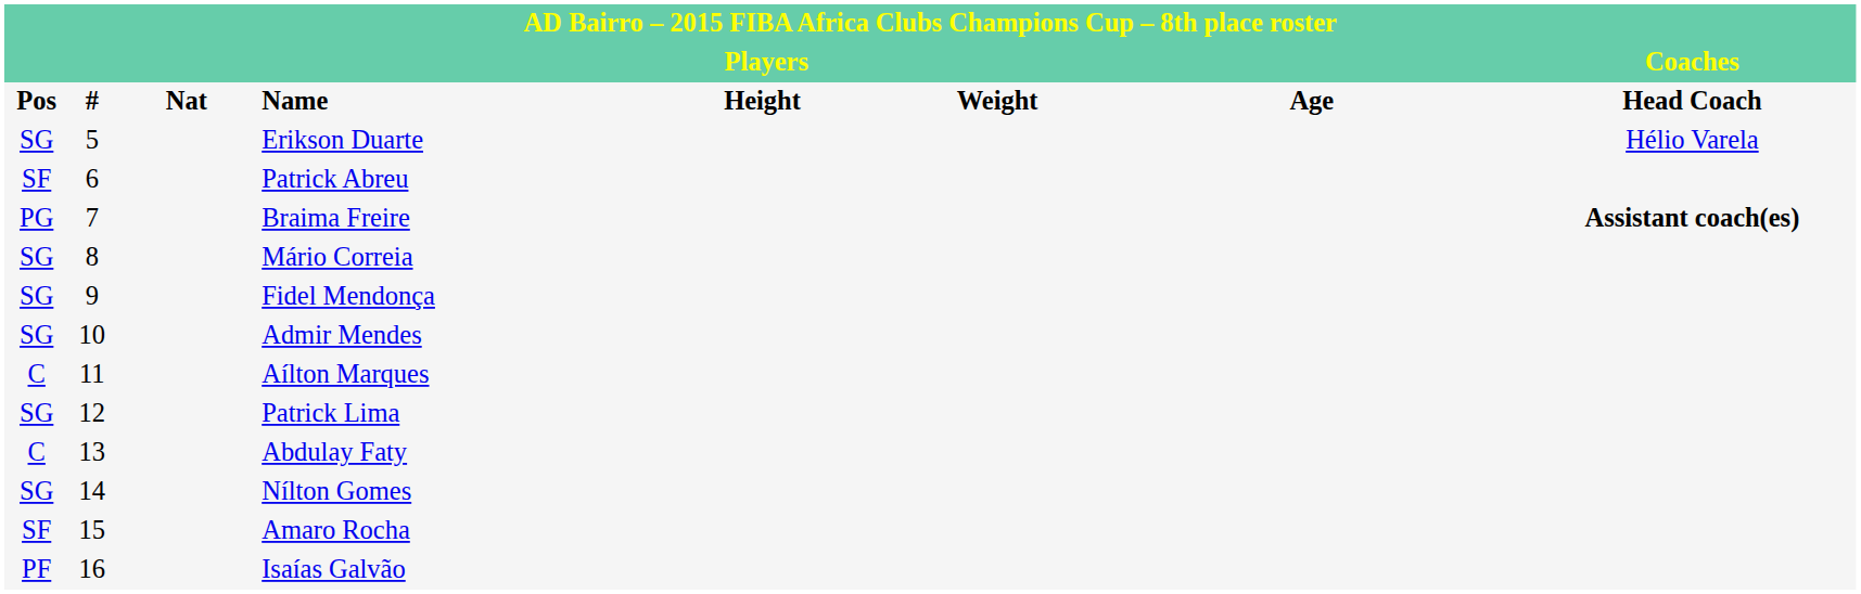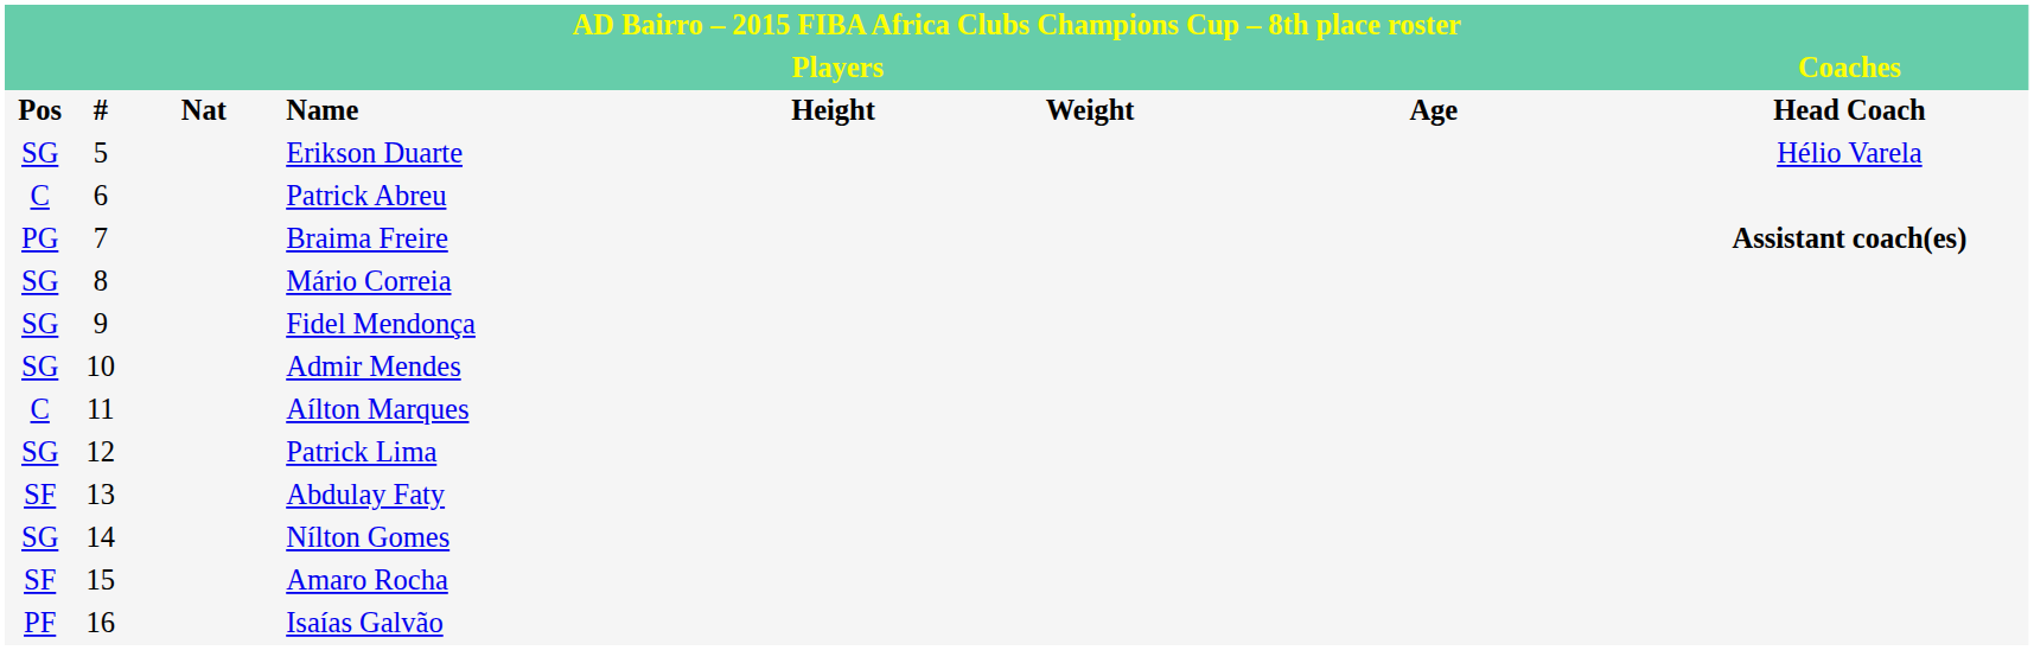 <table border=0 cellpadding=2 cellspacing=0  |- bgcolor=#f5f5f5 style="text-align:center; font-size:85%;" width=75%>
 <tr>
 <td colspan="8" style="background: #66cdaa; color: yellow"><strong>AD Bairro – 2015 FIBA Africa Clubs Champions Cup – 8th place roster</strong></td>
 </tr>
 <tr>
 <td colspan="7" style="background: #66cdaa; color: yellow"><strong>Players</strong></td>
 <td style="background: #66cdaa; color: yellow"><strong>Coaches</strong></td>
 </tr>
 <tr style="background=#f5f5f5; color: black">
 <th width=5px>Pos</th>
 <th width=5px>#</th>
 <th width=50px>Nat</th>
 <th width=135px align=left>Name</th>
 <th width=100px>Height</th>
 <th width=70px>Weight</th>
 <th width=160px>Age</th>
 <th width=120px>Head Coach</th>
 </tr>
 <tr>
 <td><a href='#'>SG</a></td>
 <td>5</td>
 <td></td>
 <td align=left><a href='#'>Erikson Duarte</a></td>
 <td><span></span></td>
 <td></td>
 <td><span></span></td>
 <td> <a href='#'>Hélio Varela</a></td>
 </tr>
 <tr>
-<td><a href='#'>SF</a></td>
+<td><a href='#'>C</a></td>
 <td>6</td>
 <td></td>
 <td align=left><a href='#'>Patrick Abreu</a></td>
 <td><span></span></td>
 <td></td>
 <td><span></span></td>
 </tr>
 <tr>
 <td><a href='#'>PG</a></td>
 <td>7</td>
 <td></td>
 <td align=left><a href='#'>Braima Freire</a></td>
 <td><span></span></td>
 <td></td>
 <td><span></span></td>
 <td><strong>Assistant coach(es)</strong></td>
 </tr>
 <tr>
 <td><a href='#'>SG</a></td>
 <td>8</td>
 <td></td>
 <td align=left><a href='#'>Mário Correia</a></td>
 <td><span></span></td>
 <td></td>
 <td><span></span></td>
 <td></td>
 </tr>
 <tr>
 <td><a href='#'>SG</a></td>
 <td>9</td>
 <td></td>
 <td align=left><a href='#'>Fidel Mendonça</a></td>
 <td><span></span></td>
 <td></td>
 <td><span></span></td>
 </tr>
 <tr>
 <td><a href='#'>SG</a></td>
 <td>10</td>
 <td></td>
 <td align=left><a href='#'>Admir Mendes</a></td>
 <td><span></span></td>
 <td></td>
 <td><span></span></td>
 </tr>
 <tr>
 <td><a href='#'>C</a></td>
 <td>11</td>
 <td></td>
 <td align=left><a href='#'>Aílton Marques</a></td>
 <td><span></span></td>
 <td></td>
 <td><span></span></td>
 </tr>
 <tr>
 <td><a href='#'>SG</a></td>
 <td>12</td>
 <td></td>
 <td align=left><a href='#'>Patrick Lima</a></td>
 <td><span></span></td>
 <td></td>
 <td><span></span></td>
 </tr>
 <tr>
-<td><a href='#'>C</a></td>
+<td><a href='#'>SF</a></td>
 <td>13</td>
 <td></td>
 <td align=left><a href='#'>Abdulay Faty</a></td>
 <td><span></span></td>
 <td></td>
 <td><span></span></td>
 </tr>
 <tr>
 <td><a href='#'>SG</a></td>
 <td>14</td>
 <td></td>
 <td align=left><a href='#'>Nílton Gomes</a></td>
 <td><span></span></td>
 <td></td>
 <td><span></span></td>
 </tr>
 <tr>
 <td><a href='#'>SF</a></td>
 <td>15</td>
 <td></td>
 <td align=left><a href='#'>Amaro Rocha</a></td>
 <td><span></span></td>
 <td></td>
 <td><span></span></td>
 </tr>
 <tr>
 <td><a href='#'>PF</a></td>
 <td>16</td>
 <td></td>
 <td align=left><a href='#'>Isaías Galvão</a></td>
 <td><span></span></td>
 <td></td>
 <td><span></span></td>
 </tr>
 </table>
